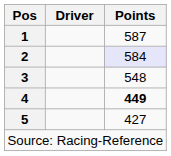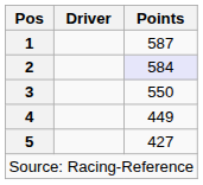 <table class="wikitable sortable" style="font-size: 95%;">
 <tr>
 <th>Pos</th>
 <th>Driver</th>
 <th>Points</th>
 </tr>
 <tr>
 <th>1</th>
 <td></td>
 <td style="text-align:center;">587</td>
 </tr>
 <tr>
 <th>2</th>
 <td></td>
 <td style="background: lavender; text-align:center;">584</td>
 </tr>
 <tr>
 <th>3</th>
 <td></td>
-<td style="text-align:center;">548</td>
+<td style="text-align:center;">550</td>
 </tr>
 <tr>
 <th>4</th>
 <td></td>
-<td style="text-align:center;"><strong>449</strong></td>
+<td style="text-align:center;">449</td>
 </tr>
 <tr>
 <th>5</th>
 <td></td>
 <td style="text-align:center;">427</td>
 </tr>
 <tr class="sortbottom">
 <td colspan=5>Source: Racing-Reference</td>
 </tr>
 </table>
